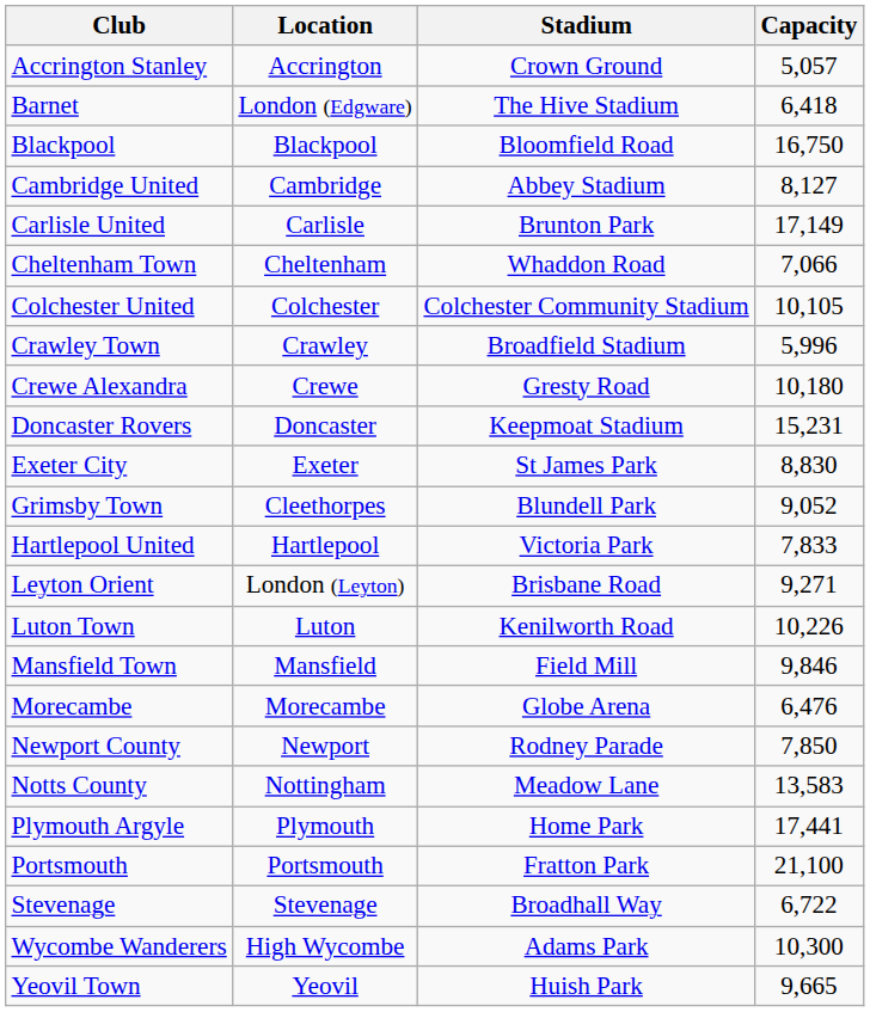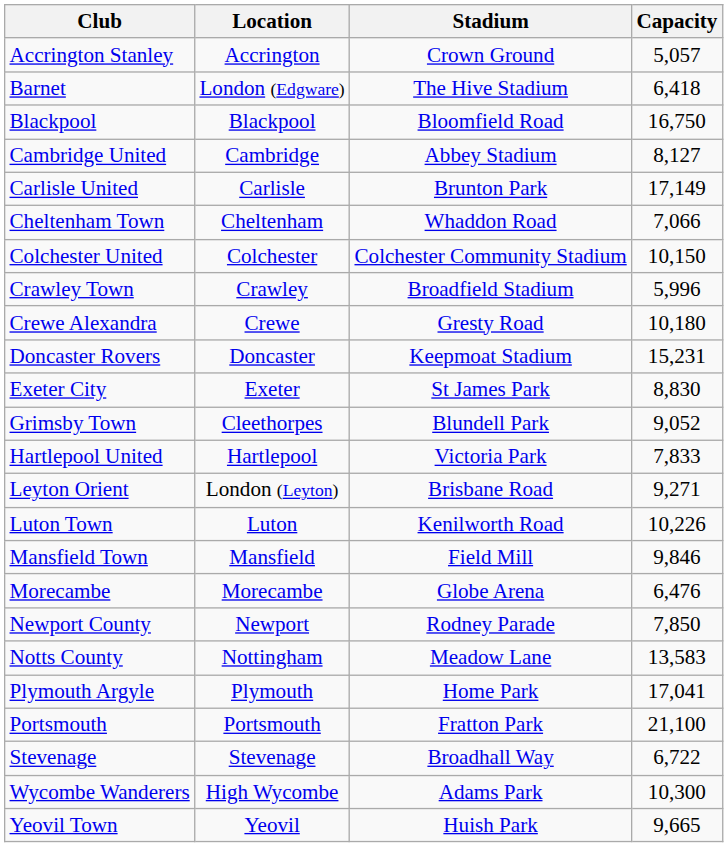 <table class="wikitable sortable" style="text-align:center;">
 <tr>
 <th>Club</th>
 <th>Location</th>
 <th>Stadium</th>
 <th>Capacity</th>
 </tr>
 <tr>
 <td style="text-align:left;"><a href='#'>Accrington Stanley</a></td>
 <td><a href='#'>Accrington</a></td>
 <td><a href='#'>Crown Ground</a></td>
 <td>5,057</td>
 </tr>
 <tr>
 <td style="text-align:left;"><a href='#'>Barnet</a></td>
 <td><a href='#'>London</a> <small>(<a href='#'>Edgware</a>)</small></td>
 <td><a href='#'>The Hive Stadium</a></td>
 <td>6,418</td>
 </tr>
 <tr>
 <td style="text-align:left;"><a href='#'>Blackpool</a></td>
 <td><a href='#'>Blackpool</a></td>
 <td><a href='#'>Bloomfield Road</a></td>
 <td>16,750</td>
 </tr>
 <tr>
 <td style="text-align:left;"><a href='#'>Cambridge United</a></td>
 <td><a href='#'>Cambridge</a></td>
 <td><a href='#'>Abbey Stadium</a></td>
 <td>8,127</td>
 </tr>
 <tr>
 <td style="text-align:left;"><a href='#'>Carlisle United</a></td>
 <td><a href='#'>Carlisle</a></td>
 <td><a href='#'>Brunton Park</a></td>
 <td>17,149</td>
 </tr>
 <tr>
 <td style="text-align:left;"><a href='#'>Cheltenham Town</a></td>
 <td><a href='#'>Cheltenham</a></td>
 <td><a href='#'>Whaddon Road</a></td>
 <td>7,066</td>
 </tr>
 <tr>
 <td style="text-align:left;"><a href='#'>Colchester United</a></td>
 <td><a href='#'>Colchester</a></td>
 <td><a href='#'>Colchester Community Stadium</a></td>
-<td>10,105</td>
+<td>10,150</td>
 </tr>
 <tr>
 <td style="text-align:left;"><a href='#'>Crawley Town</a></td>
 <td><a href='#'>Crawley</a></td>
 <td><a href='#'>Broadfield Stadium</a></td>
 <td>5,996</td>
 </tr>
 <tr>
 <td style="text-align:left;"><a href='#'>Crewe Alexandra</a></td>
 <td><a href='#'>Crewe</a></td>
 <td><a href='#'>Gresty Road</a></td>
 <td>10,180</td>
 </tr>
 <tr>
 <td style="text-align:left;"><a href='#'>Doncaster Rovers</a></td>
 <td><a href='#'>Doncaster</a></td>
 <td><a href='#'>Keepmoat Stadium</a></td>
 <td>15,231</td>
 </tr>
 <tr>
 <td style="text-align:left;"><a href='#'>Exeter City</a></td>
 <td><a href='#'>Exeter</a></td>
 <td><a href='#'>St James Park</a></td>
 <td>8,830</td>
 </tr>
 <tr>
 <td style="text-align:left;"><a href='#'>Grimsby Town</a></td>
 <td><a href='#'>Cleethorpes</a></td>
 <td><a href='#'>Blundell Park</a></td>
 <td>9,052</td>
 </tr>
 <tr>
 <td style="text-align:left;"><a href='#'>Hartlepool United</a></td>
 <td><a href='#'>Hartlepool</a></td>
 <td><a href='#'>Victoria Park</a></td>
 <td>7,833</td>
 </tr>
 <tr>
 <td style="text-align:left;"><a href='#'>Leyton Orient</a></td>
 <td>London <small>(<a href='#'>Leyton</a>)</small></td>
 <td><a href='#'>Brisbane Road</a></td>
 <td>9,271</td>
 </tr>
 <tr>
 <td style="text-align:left;"><a href='#'>Luton Town</a></td>
 <td><a href='#'>Luton</a></td>
 <td><a href='#'>Kenilworth Road</a></td>
 <td>10,226</td>
 </tr>
 <tr>
 <td style="text-align:left;"><a href='#'>Mansfield Town</a></td>
 <td><a href='#'>Mansfield</a></td>
 <td><a href='#'>Field Mill</a></td>
 <td>9,846</td>
 </tr>
 <tr>
 <td style="text-align:left;"><a href='#'>Morecambe</a></td>
 <td><a href='#'>Morecambe</a></td>
 <td><a href='#'>Globe Arena</a></td>
 <td>6,476</td>
 </tr>
 <tr>
 <td style="text-align:left;"><a href='#'>Newport County</a></td>
 <td><a href='#'>Newport</a></td>
 <td><a href='#'>Rodney Parade</a></td>
 <td>7,850</td>
 </tr>
 <tr>
 <td style="text-align:left;"><a href='#'>Notts County</a></td>
 <td><a href='#'>Nottingham</a></td>
 <td><a href='#'>Meadow Lane</a></td>
 <td>13,583</td>
 </tr>
 <tr>
 <td style="text-align:left;"><a href='#'>Plymouth Argyle</a></td>
 <td><a href='#'>Plymouth</a></td>
 <td><a href='#'>Home Park</a></td>
-<td>17,441</td>
+<td>17,041</td>
 </tr>
 <tr>
 <td style="text-align:left;"><a href='#'>Portsmouth</a></td>
 <td><a href='#'>Portsmouth</a></td>
 <td><a href='#'>Fratton Park</a></td>
 <td>21,100</td>
 </tr>
 <tr>
 <td style="text-align:left;"><a href='#'>Stevenage</a></td>
 <td><a href='#'>Stevenage</a></td>
 <td><a href='#'>Broadhall Way</a></td>
 <td>6,722</td>
 </tr>
 <tr>
 <td style="text-align:left;"><a href='#'>Wycombe Wanderers</a></td>
 <td><a href='#'>High Wycombe</a></td>
 <td><a href='#'>Adams Park</a></td>
 <td>10,300</td>
 </tr>
 <tr>
 <td style="text-align:left;"><a href='#'>Yeovil Town</a></td>
 <td><a href='#'>Yeovil</a></td>
 <td><a href='#'>Huish Park</a></td>
 <td>9,665</td>
 </tr>
 </table>
